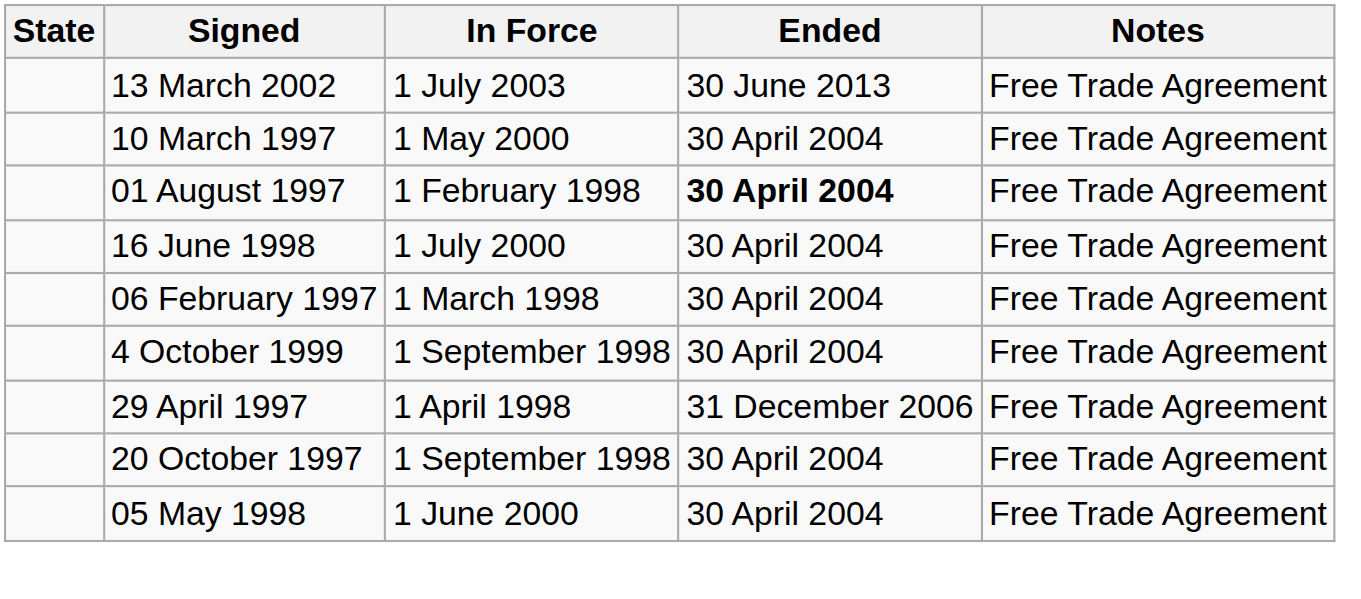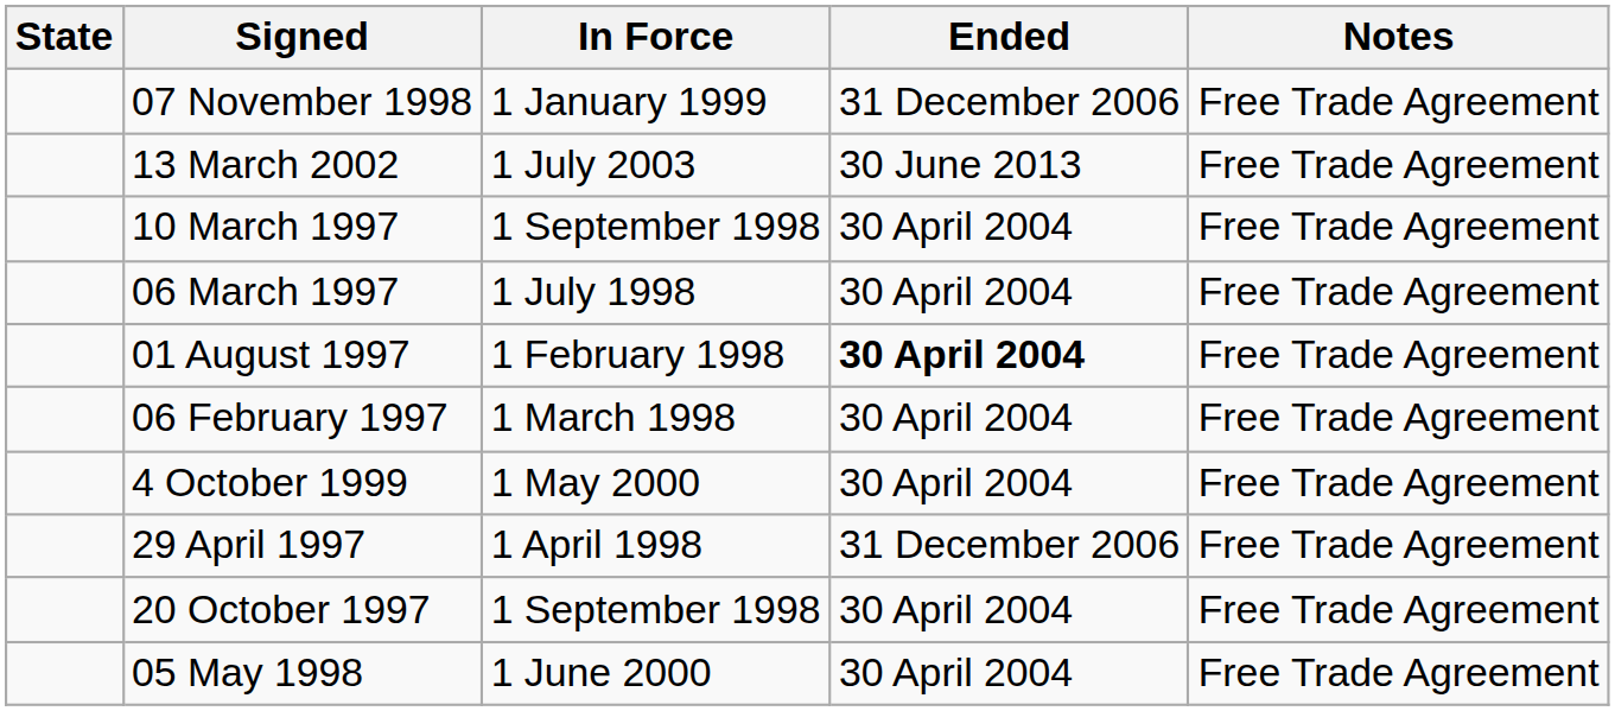 <table class="wikitable sortable">
 <tr>
 <th>State</th>
 <th data-sort-type=date>Signed</th>
 <th data-sort-type=date>In Force</th>
 <th data-sort-type=date>Ended</th>
 <th>Notes</th>
+</tr>
+<tr>
+<td></td>
+<td>07 November 1998</td>
+<td>1 January 1999</td>
+<td>31 December 2006</td>
+<td>Free Trade Agreement</td>
 </tr>
 <tr>
 <td></td>
 <td>13 March 2002</td>
 <td>1 July 2003</td>
 <td>30 June 2013</td>
 <td>Free Trade Agreement</td>
 </tr>
 <tr>
 <td></td>
 <td>10 March 1997</td>
-<td>1 May 2000</td>
+<td>1 September 1998</td>
+<td>30 April 2004</td>
+<td>Free Trade Agreement</td>
+</tr>
+<tr>
+<td></td>
+<td>06 March 1997</td>
+<td>1 July 1998</td>
 <td>30 April 2004</td>
 <td>Free Trade Agreement</td>
 </tr>
 <tr>
 <td></td>
 <td>01 August 1997</td>
 <td>1 February 1998</td>
 <td><strong>30 April 2004</strong></td>
 <td>Free Trade Agreement</td>
 </tr>
 <tr>
 <td></td>
-<td>16 June 1998</td>
-<td>1 July 2000</td>
-<td>30 April 2004</td>
-<td>Free Trade Agreement</td>
-</tr>
-<tr>
-<td></td>
 <td>06 February 1997</td>
 <td>1 March 1998</td>
 <td>30 April 2004</td>
 <td>Free Trade Agreement</td>
 </tr>
 <tr>
 <td></td>
 <td>4 October 1999</td>
-<td>1 September 1998</td>
+<td>1 May 2000</td>
 <td>30 April 2004</td>
 <td>Free Trade Agreement</td>
 </tr>
 <tr>
 <td></td>
 <td>29 April 1997</td>
 <td>1 April 1998</td>
 <td>31 December 2006</td>
 <td>Free Trade Agreement</td>
 </tr>
 <tr>
 <td></td>
 <td>20 October 1997</td>
 <td>1 September 1998</td>
 <td>30 April 2004</td>
 <td>Free Trade Agreement</td>
 </tr>
 <tr>
 <td></td>
 <td>05 May 1998</td>
 <td>1 June 2000</td>
 <td>30 April 2004</td>
 <td>Free Trade Agreement</td>
 </tr>
 </table>
